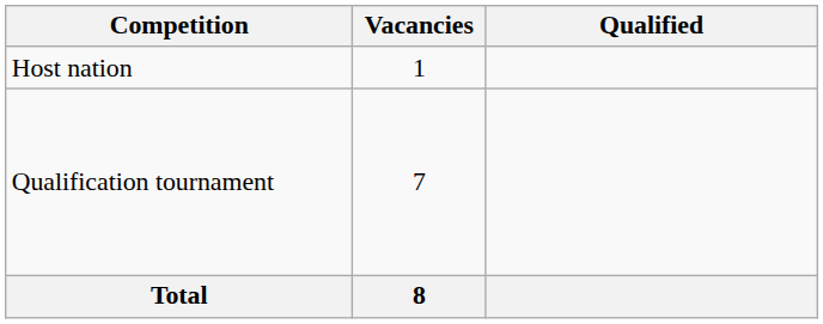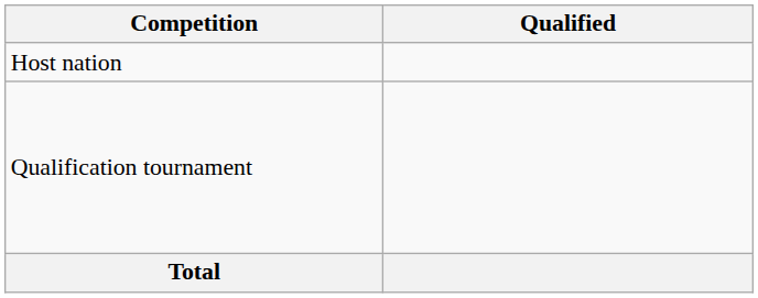 <table class = "wikitable" width=500>
 <tr>
 <th width=300>Competition</th>
-<th width=80>Vacancies</th>
 <th width=300>Qualified</th>
 </tr>
 <tr>
 <td>Host nation</td>
-<td align="center">1</td>
 <td></td>
 </tr>
 <tr>
 <td>Qualification tournament</td>
-<td align="center">7</td>
 <td><br><br><br><br><br><br></td>
 </tr>
 <tr>
 <th>Total</th>
-<th>8</th>
 <th></th>
 </tr>
 </table>
